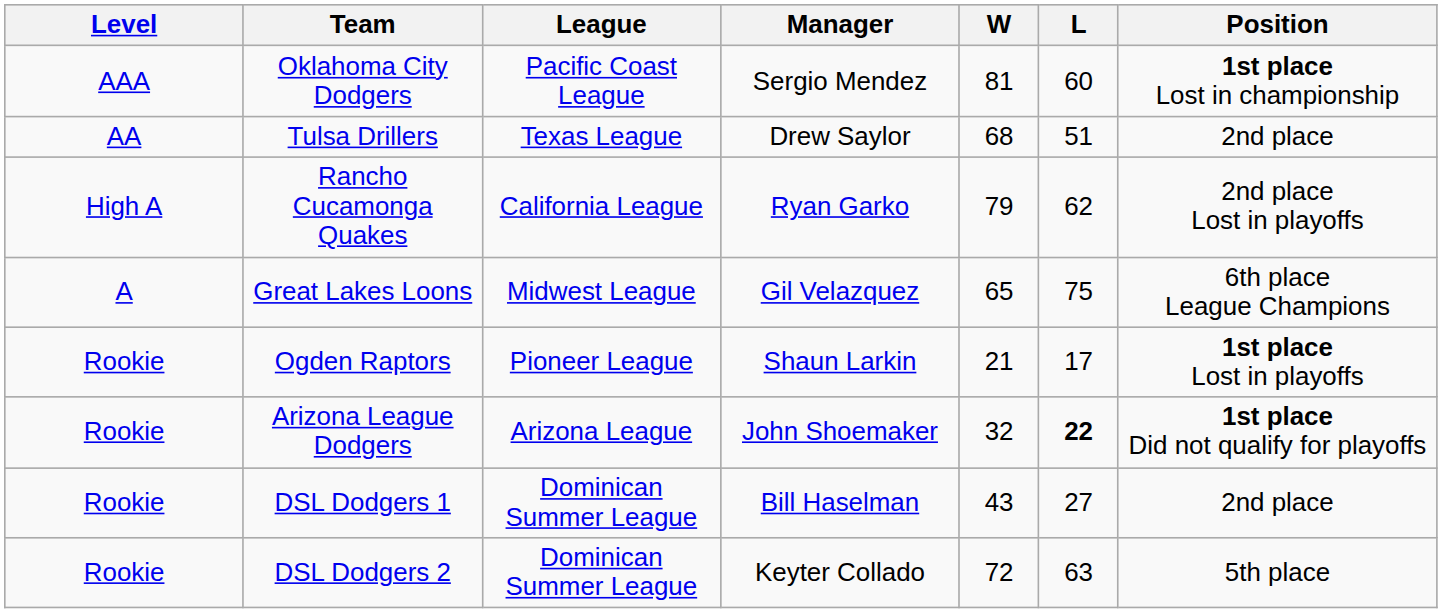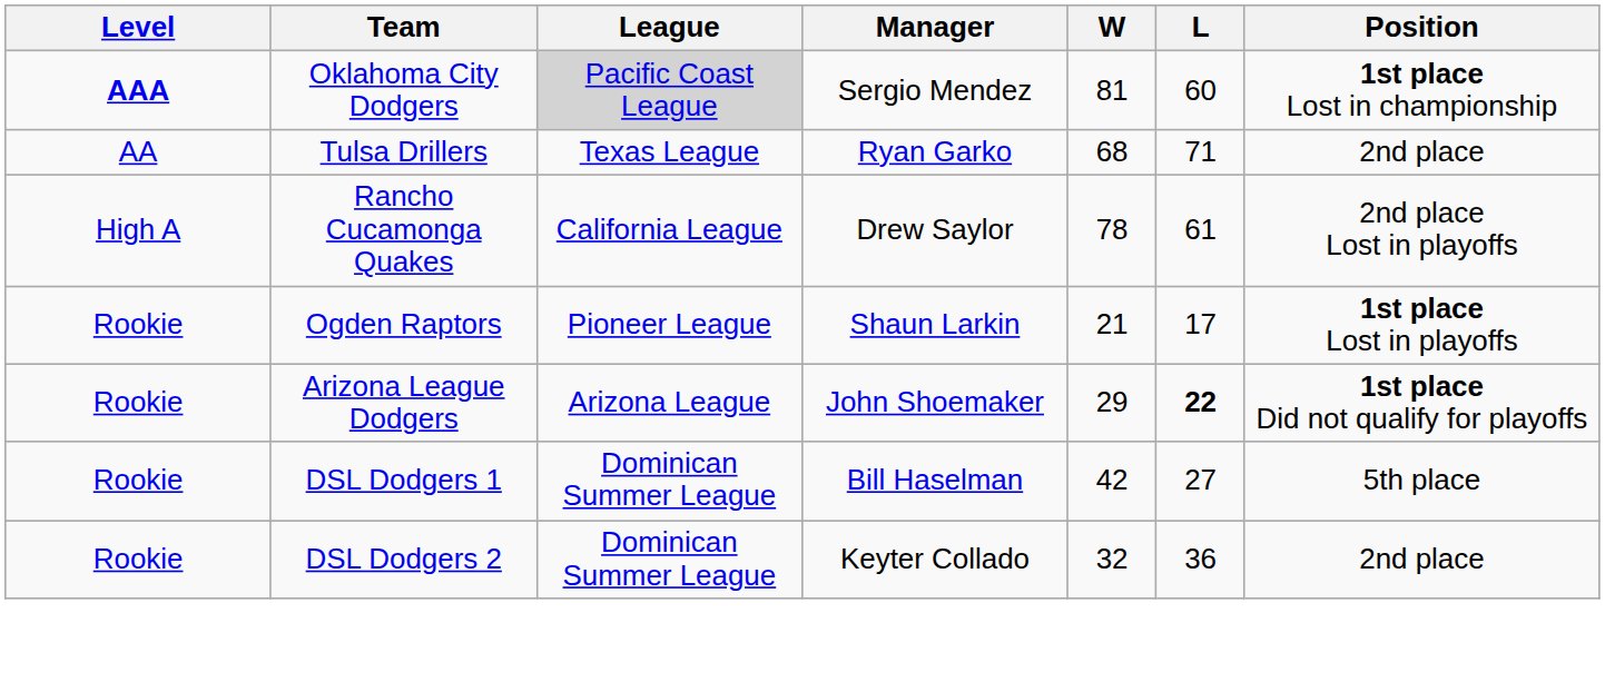 <table class="wikitable" style="width:70%; text-align:center;">
 <tr>
 <th style="width:15%;"><a href='#'>Level</a></th>
 <th style="width:15%;">Team</th>
 <th style="width:15%;">League</th>
 <th style="width:15%;">Manager</th>
 <th style="width:5%;">W</th>
 <th style="width:5%;">L</th>
 <th style="width:20%;">Position</th>
 </tr>
 <tr>
-<td><a href='#'>AAA</a></td>
+<td><strong><a href='#'>AAA</a></strong></td>
 <td><a href='#'>Oklahoma City Dodgers</a></td>
-<td><a href='#'>Pacific Coast League</a></td>
+<td style="background: lightgrey;"><a href='#'>Pacific Coast League</a></td>
 <td>Sergio Mendez</td>
 <td>81</td>
 <td>60</td>
 <td><strong>1st place</strong> <br> Lost in championship</td>
 </tr>
 <tr>
 <td><a href='#'>AA</a></td>
 <td><a href='#'>Tulsa Drillers</a></td>
 <td><a href='#'>Texas League</a></td>
-<td>Drew Saylor</td>
+<td><a href='#'>Ryan Garko</a></td>
 <td>68</td>
-<td>51</td>
+<td>71</td>
 <td>2nd place</td>
 </tr>
 <tr>
 <td><a href='#'>High A</a></td>
 <td><a href='#'>Rancho Cucamonga Quakes</a></td>
 <td><a href='#'>California League</a></td>
-<td><a href='#'>Ryan Garko</a></td>
-<td>79</td>
-<td>62</td>
+<td>Drew Saylor</td>
+<td>78</td>
+<td>61</td>
 <td>2nd place <br> Lost in playoffs</td>
-</tr>
-<tr>
-<td><a href='#'>A</a></td>
-<td><a href='#'>Great Lakes Loons</a></td>
-<td><a href='#'>Midwest League</a></td>
-<td><a href='#'>Gil Velazquez</a></td>
-<td>65</td>
-<td>75</td>
-<td>6th place <br> League Champions</td>
 </tr>
 <tr>
 <td><a href='#'>Rookie</a></td>
 <td><a href='#'>Ogden Raptors</a></td>
 <td><a href='#'>Pioneer League</a></td>
 <td><a href='#'>Shaun Larkin</a></td>
 <td>21</td>
 <td>17</td>
 <td><strong>1st place</strong><br>Lost in playoffs</td>
 </tr>
 <tr>
 <td><a href='#'>Rookie</a></td>
 <td><a href='#'>Arizona League Dodgers</a></td>
 <td><a href='#'>Arizona League</a></td>
 <td><a href='#'>John Shoemaker</a></td>
-<td>32</td>
+<td>29</td>
 <td><strong>22</strong></td>
 <td><strong>1st place</strong><br>Did not qualify for playoffs</td>
 </tr>
 <tr>
 <td><a href='#'>Rookie</a></td>
 <td><a href='#'>DSL Dodgers 1</a></td>
 <td><a href='#'>Dominican Summer League</a></td>
 <td><a href='#'>Bill Haselman</a></td>
-<td>43</td>
+<td>42</td>
 <td>27</td>
-<td>2nd place</td>
+<td>5th place</td>
 </tr>
 <tr>
 <td><a href='#'>Rookie</a></td>
 <td><a href='#'>DSL Dodgers 2</a></td>
 <td><a href='#'>Dominican Summer League</a></td>
 <td>Keyter Collado</td>
-<td>72</td>
-<td>63</td>
-<td>5th place</td>
+<td>32</td>
+<td>36</td>
+<td>2nd place</td>
 </tr>
 </table>
